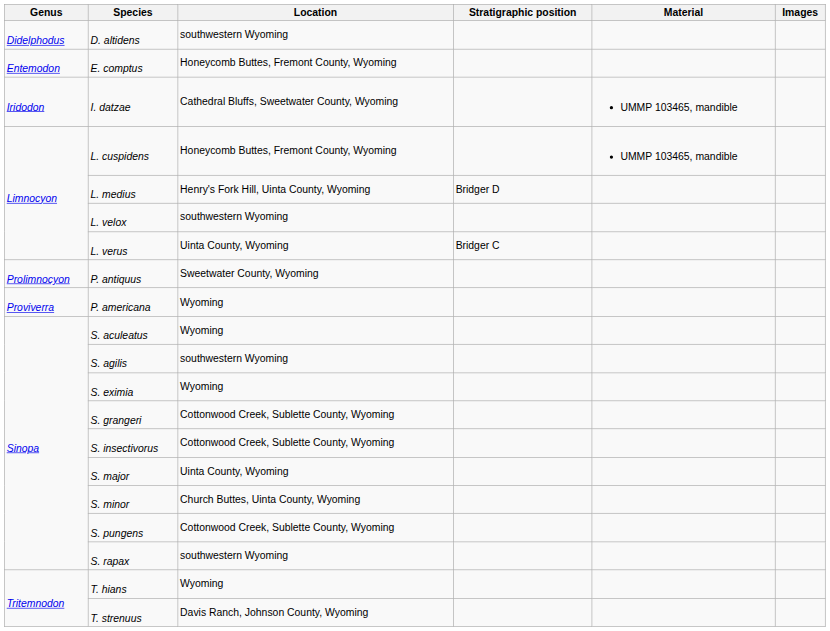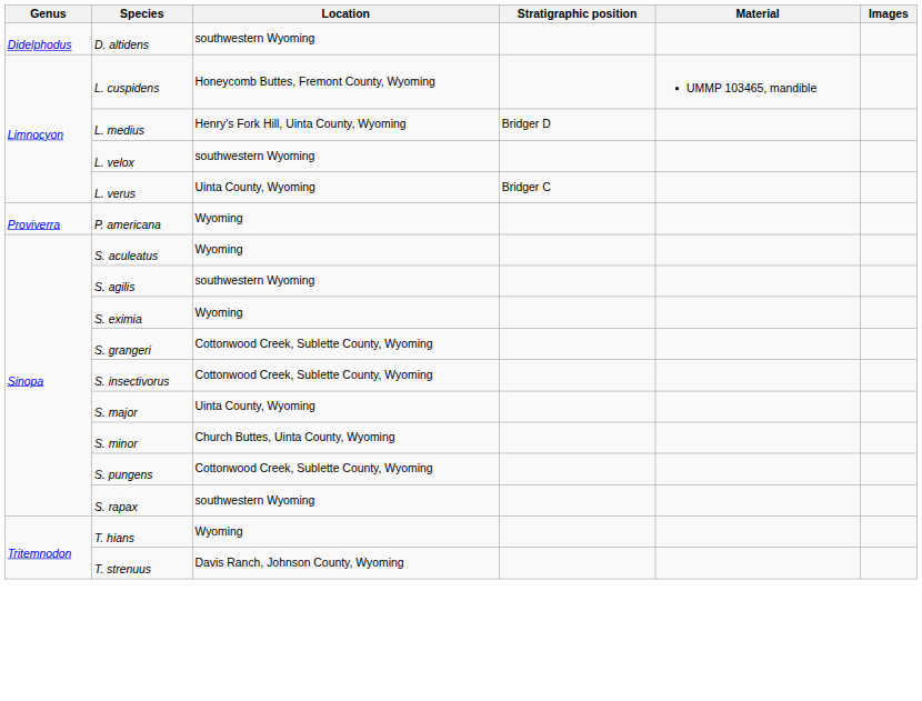 <table class="wikitable sortable"  style="margin:auto; width:100%;">
 <tr>
 <th>Genus</th>
 <th>Species</th>
 <th>Location</th>
 <th>Stratigraphic position</th>
 <th>Material</th>
 <th>Images</th>
 </tr>
 <tr>
 <td rowspan=1><br><em><a href='#'>Didelphodus</a></em></td>
 <td><br><em>D. altidens</em></td>
 <td>southwestern Wyoming</td>
 <td></td>
 <td></td>
-<td></td>
-</tr>
-<tr>
-<td rowspan=1><br><em><a href='#'>Entemodon</a></em></td>
-<td><br><em>E. comptus</em></td>
-<td>Honeycomb Buttes, Fremont County, Wyoming</td>
-<td></td>
-<td></td>
-<td></td>
-</tr>
-<tr>
-<td rowspan=1><br><em><a href='#'>Iridodon</a></em></td>
-<td><br><em>I. datzae</em></td>
-<td>Cathedral Bluffs, Sweetwater County, Wyoming</td>
-<td></td>
-<td><br><ul><li>UMMP 103465, mandible</li></ul></td>
 <td></td>
 </tr>
 <tr>
 <td rowspan=4><br><em><a href='#'>Limnocyon</a></em></td>
 <td><br><em>L. cuspidens</em></td>
 <td>Honeycomb Buttes, Fremont County, Wyoming</td>
 <td></td>
 <td><br><ul><li>UMMP 103465, mandible</li></ul></td>
 <td></td>
 </tr>
 <tr>
 <td><br><em>L. medius</em></td>
 <td>Henry's Fork Hill, Uinta County, Wyoming</td>
 <td>Bridger D</td>
 <td></td>
 <td></td>
 </tr>
 <tr>
 <td><br><em>L. velox</em></td>
 <td>southwestern Wyoming</td>
 <td></td>
 <td></td>
 <td></td>
 </tr>
 <tr>
 <td><br><em>L. verus</em></td>
 <td>Uinta County, Wyoming</td>
 <td>Bridger C</td>
-<td></td>
-<td></td>
-</tr>
-<tr>
-<td rowspan=1><br><em><a href='#'>Prolimnocyon</a></em></td>
-<td><br><em>P. antiquus</em></td>
-<td>Sweetwater County, Wyoming</td>
-<td></td>
 <td></td>
 <td></td>
 </tr>
 <tr>
 <td rowspan=1><br><em><a href='#'>Proviverra</a></em></td>
 <td><br><em>P. americana</em></td>
 <td>Wyoming</td>
 <td></td>
 <td></td>
 <td></td>
 </tr>
 <tr>
 <td rowspan=9><br><em><a href='#'>Sinopa</a></em></td>
 <td><br><em>S. aculeatus</em></td>
 <td>Wyoming</td>
 <td></td>
 <td></td>
 <td></td>
 </tr>
 <tr>
 <td><br><em>S. agilis</em></td>
 <td>southwestern Wyoming</td>
 <td></td>
 <td></td>
 <td></td>
 </tr>
 <tr>
 <td><br><em>S. eximia</em></td>
 <td>Wyoming</td>
 <td></td>
 <td></td>
 <td></td>
 </tr>
 <tr>
 <td><br><em>S. grangeri</em></td>
 <td>Cottonwood Creek, Sublette County, Wyoming</td>
 <td></td>
 <td></td>
 <td></td>
 </tr>
 <tr>
 <td><br><em>S. insectivorus</em></td>
 <td>Cottonwood Creek, Sublette County, Wyoming</td>
 <td></td>
 <td></td>
 <td></td>
 </tr>
 <tr>
 <td><br><em>S. major</em></td>
 <td>Uinta County, Wyoming</td>
 <td></td>
 <td></td>
 <td></td>
 </tr>
 <tr>
 <td><br><em>S. minor</em></td>
 <td>Church Buttes, Uinta County, Wyoming</td>
 <td></td>
 <td></td>
 <td></td>
 </tr>
 <tr>
 <td><br><em>S. pungens</em></td>
 <td>Cottonwood Creek, Sublette County, Wyoming</td>
 <td></td>
 <td></td>
 <td></td>
 </tr>
 <tr>
 <td><br><em>S. rapax</em></td>
 <td>southwestern Wyoming</td>
 <td></td>
 <td></td>
 <td></td>
 </tr>
 <tr>
 <td rowspan=2><br><em><a href='#'>Tritemnodon</a></em></td>
 <td><br><em>T. hians</em></td>
 <td>Wyoming</td>
 <td></td>
 <td></td>
 <td></td>
 </tr>
 <tr>
 <td><br><em>T. strenuus</em></td>
 <td>Davis Ranch, Johnson County, Wyoming</td>
 <td></td>
 <td></td>
 <td></td>
 </tr>
 </table>
